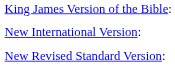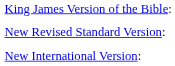 <table cellpadding="5">
 <tr>
 <td><a href='#'>King James Version of the Bible</a>:</td>
+<td></td>
+<td></td>
+<td></td>
+</tr>
+<tr>
+<td><a href='#'>New Revised Standard Version</a>:</td>
 <td></td>
 <td></td>
 <td></td>
 </tr>
 <tr>
 <td><a href='#'>New International Version</a>:</td>
 <td></td>
 <td></td>
 <td></td>
 </tr>
-<tr>
-<td><a href='#'>New Revised Standard Version</a>:</td>
-<td></td>
-<td></td>
-<td></td>
-</tr>
 </table>
